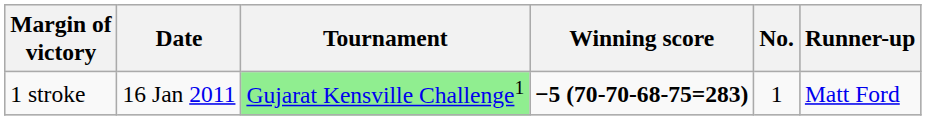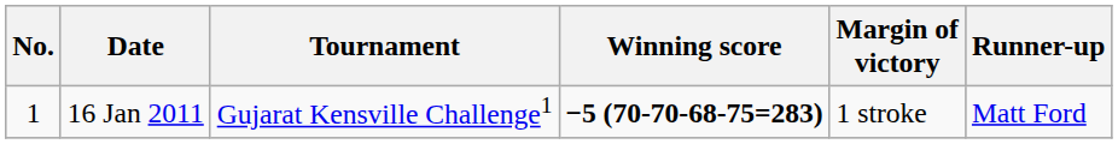 <table class="wikitable" style="font-size:95%;">
 <tr>
-<th>Margin of<br> victory</th>
+<th>No.</th>
 <th>Date</th>
 <th>Tournament</th>
 <th>Winning score</th>
-<th>No.</th>
+<th>Margin of<br> victory</th>
 <th>Runner-up</th>
 </tr>
 <tr>
+<td align=center>1</td>
+<td align=right>16 Jan <a href='#'>2011</a></td>
+<td><a href='#'>Gujarat Kensville Challenge</a><sup>1</sup></td>
+<td><strong>−5 (70-70-68-75=283)</strong></td>
 <td>1 stroke</td>
-<td align=right>16 Jan <a href='#'>2011</a></td>
-<td style="background: lightgreen;"><a href='#'>Gujarat Kensville Challenge</a><sup>1</sup></td>
-<td><strong>−5 (70-70-68-75=283)</strong></td>
-<td align=center>1</td>
 <td> <a href='#'>Matt Ford</a></td>
 </tr>
 </table>
